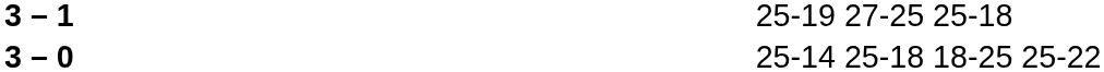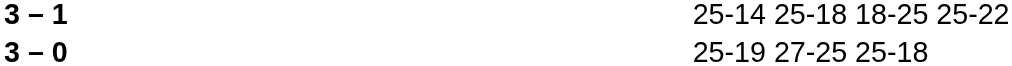 <table width=100% cellspacing=1>
 <tr>
 <th width=20%></th>
 <th width=12%></th>
 <th width=20%></th>
 <th width=33%></th>
 <td></td>
 </tr>
 <tr style=font-size:90%>
 <td align=right><strong></strong></td>
 <td align=center><strong>3 – 1</strong></td>
 <td></td>
-<td>25-19 27-25 25-18</td>
+<td>25-14 25-18 18-25 25-22</td>
 <td></td>
 </tr>
 <tr style=font-size:90%>
 <td align=right><strong></strong></td>
 <td align=center><strong>3 – 0</strong></td>
 <td></td>
-<td>25-14 25-18 18-25 25-22</td>
+<td>25-19 27-25 25-18</td>
 </tr>
 </table>
